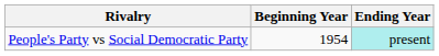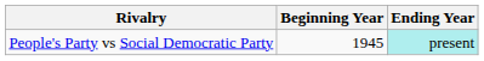 <table class="wikitable sortable">
 <tr>
 <th>Rivalry</th>
 <th>Beginning Year</th>
 <th>Ending Year</th>
 </tr>
 <tr>
 <td><a href='#'>People's Party</a> vs <a href='#'>Social Democratic Party</a></td>
-<td style="text-align:right;">1954</td>
+<td style="text-align:right;">1945</td>
 <td style="background: paleturquoise; text-align:right;">present</td>
 </tr>
 </table>
